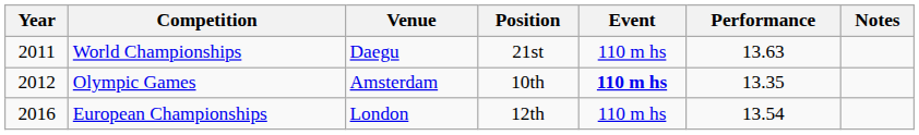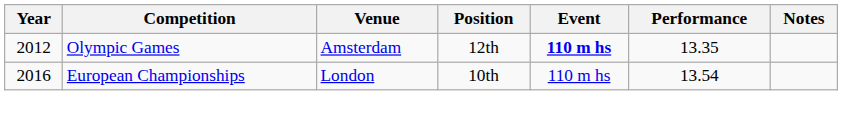 <table class="wikitable" width=55% style="font-size:90%; text-align:center;">
 <tr>
 <th>Year</th>
 <th>Competition</th>
 <th>Venue</th>
 <th>Position</th>
 <th>Event</th>
 <th>Performance</th>
 <th>Notes</th>
 </tr>
 <tr>
-<td>2011</td>
-<td align=left><a href='#'>World Championships</a></td>
-<td align=left> <a href='#'>Daegu</a></td>
-<td>21st </td>
-<td><a href='#'>110 m hs</a></td>
-<td>13.63</td>
-<td></td>
-</tr>
-<tr>
 <td>2012</td>
 <td align=left><a href='#'>Olympic Games</a></td>
 <td align=left> <a href='#'>Amsterdam</a></td>
-<td>10th </td>
+<td>12th </td>
 <td><strong><a href='#'>110 m hs</a></strong></td>
 <td>13.35</td>
 <td></td>
 </tr>
 <tr>
 <td>2016</td>
 <td align=left><a href='#'>European Championships</a></td>
 <td align=left> <a href='#'>London</a></td>
-<td>12th </td>
+<td>10th </td>
 <td><a href='#'>110 m hs</a></td>
 <td>13.54</td>
 <td></td>
 </tr>
 </table>
